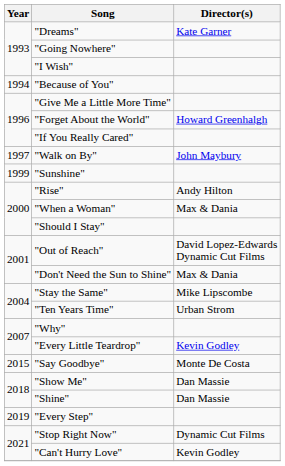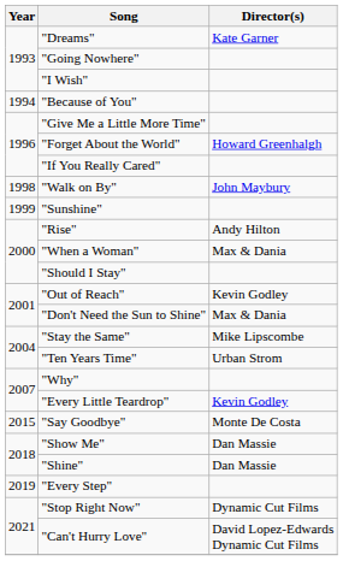 <table class="wikitable">
 <tr>
 <th>Year</th>
 <th>Song</th>
 <th>Director(s)</th>
 </tr>
 <tr>
 <td rowspan=3>1993</td>
 <td>"Dreams"</td>
 <td><a href='#'>Kate Garner</a></td>
 </tr>
 <tr>
 <td>"Going Nowhere"</td>
 <td></td>
 </tr>
 <tr>
 <td>"I Wish"</td>
 <td></td>
 </tr>
 <tr>
 <td>1994</td>
 <td>"Because of You"</td>
 <td></td>
 </tr>
 <tr>
 <td rowspan=3>1996</td>
 <td>"Give Me a Little More Time"</td>
 <td></td>
 </tr>
 <tr>
 <td>"Forget About the World"</td>
 <td><a href='#'>Howard Greenhalgh</a></td>
 </tr>
 <tr>
 <td>"If You Really Cared"</td>
 <td></td>
 </tr>
 <tr>
-<td>1997</td>
+<td>1998</td>
 <td>"Walk on By"</td>
 <td><a href='#'>John Maybury</a></td>
 </tr>
 <tr>
 <td>1999</td>
 <td>"Sunshine"</td>
 <td></td>
 </tr>
 <tr>
 <td rowspan=3>2000</td>
 <td>"Rise"</td>
 <td>Andy Hilton</td>
 </tr>
 <tr>
 <td>"When a Woman"</td>
 <td>Max & Dania</td>
 </tr>
 <tr>
 <td>"Should I Stay"</td>
 <td></td>
 </tr>
 <tr>
 <td rowspan=2>2001</td>
 <td>"Out of Reach"</td>
-<td>David Lopez-Edwards<br>Dynamic Cut Films</td>
+<td>Kevin Godley</td>
 </tr>
 <tr>
 <td>"Don't Need the Sun to Shine"</td>
 <td>Max & Dania</td>
 </tr>
 <tr>
 <td rowspan="2">2004</td>
 <td>"Stay the Same"</td>
 <td>Mike Lipscombe</td>
 </tr>
 <tr>
 <td>"Ten Years Time"</td>
 <td>Urban Strom</td>
 </tr>
 <tr>
 <td rowspan="2">2007</td>
 <td>"Why"</td>
 <td></td>
 </tr>
 <tr>
 <td>"Every Little Teardrop"</td>
 <td><a href='#'>Kevin Godley</a></td>
 </tr>
 <tr>
 <td>2015</td>
 <td>"Say Goodbye"</td>
 <td>Monte De Costa</td>
 </tr>
 <tr>
 <td rowspan="2">2018</td>
 <td>"Show Me"</td>
 <td>Dan Massie</td>
 </tr>
 <tr>
 <td>"Shine"</td>
 <td>Dan Massie</td>
 </tr>
 <tr>
 <td>2019</td>
 <td>"Every Step"</td>
 <td></td>
 </tr>
 <tr>
 <td rowspan=2>2021</td>
 <td>"Stop Right Now"</td>
 <td>Dynamic Cut Films</td>
 </tr>
 <tr>
 <td>"Can't Hurry Love"</td>
-<td>Kevin Godley</td>
+<td>David Lopez-Edwards<br>Dynamic Cut Films</td>
 </tr>
 <tr>
 </tr>
 </table>
